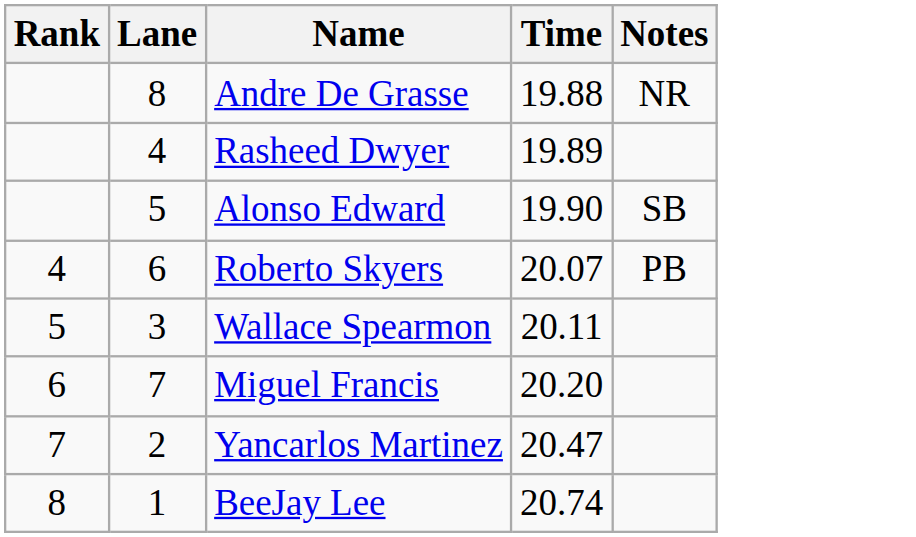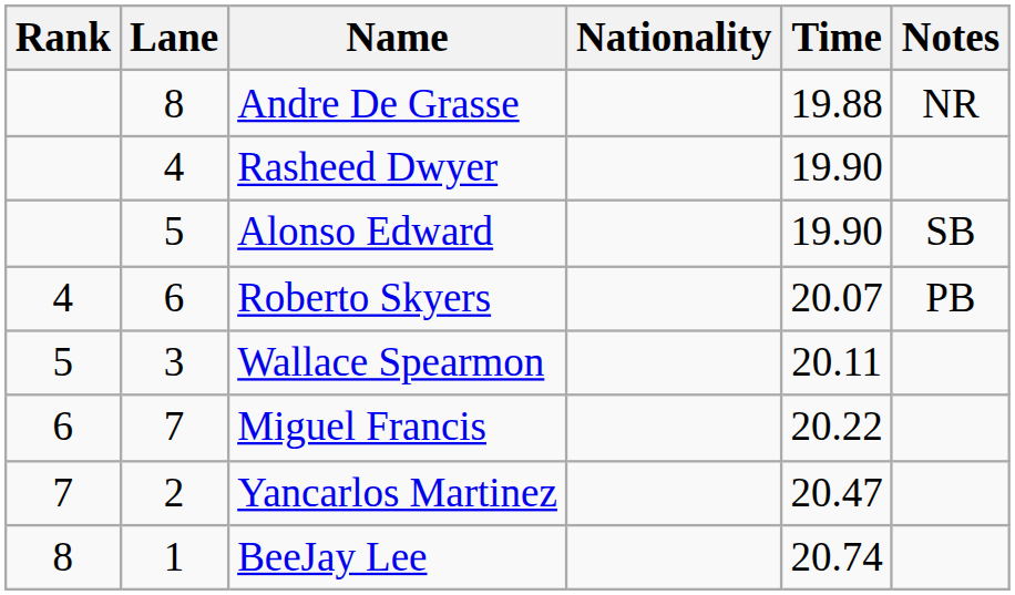 <table class="wikitable sortable" style="text-align:center">
 <tr>
 <th>Rank</th>
 <th>Lane</th>
 <th>Name</th>
+<th>Nationality</th>
 <th>Time</th>
 <th>Notes</th>
 </tr>
 <tr>
 <td></td>
 <td>8</td>
 <td align=left><a href='#'>Andre De Grasse</a></td>
+<td align=left></td>
 <td>19.88</td>
 <td>NR</td>
 </tr>
 <tr>
 <td></td>
 <td>4</td>
 <td align=left><a href='#'>Rasheed Dwyer</a></td>
-<td>19.89</td>
+<td align=left></td>
+<td>19.90</td>
 <td></td>
 </tr>
 <tr>
 <td></td>
 <td>5</td>
 <td align=left><a href='#'>Alonso Edward</a></td>
+<td align=left></td>
 <td>19.90</td>
 <td>SB</td>
 </tr>
 <tr>
 <td>4</td>
 <td>6</td>
 <td align=left><a href='#'>Roberto Skyers</a></td>
+<td align=left></td>
 <td>20.07</td>
 <td>PB</td>
 </tr>
 <tr>
 <td>5</td>
 <td>3</td>
 <td align=left><a href='#'>Wallace Spearmon</a></td>
+<td align=left></td>
 <td>20.11</td>
 <td></td>
 </tr>
 <tr>
 <td>6</td>
 <td>7</td>
 <td align=left><a href='#'>Miguel Francis</a></td>
-<td>20.20</td>
+<td align=left></td>
+<td>20.22</td>
 <td></td>
 </tr>
 <tr>
 <td>7</td>
 <td>2</td>
 <td align=left><a href='#'>Yancarlos Martinez</a></td>
+<td align=left></td>
 <td>20.47</td>
 <td></td>
 </tr>
 <tr>
 <td>8</td>
 <td>1</td>
 <td align=left><a href='#'>BeeJay Lee</a></td>
+<td align=left></td>
 <td>20.74</td>
 <td></td>
 </tr>
 </table>
